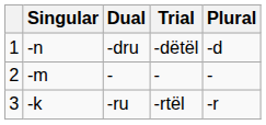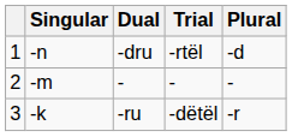 <table class="wikitable">
 <tr>
 <th></th>
 <th>Singular</th>
 <th>Dual</th>
 <th>Trial</th>
 <th>Plural</th>
 </tr>
 <tr>
 <td>1</td>
 <td>-n</td>
 <td>-dru</td>
-<td>-dëtël</td>
+<td>-rtël</td>
 <td>-d</td>
 </tr>
 <tr>
 <td>2</td>
 <td>-m</td>
 <td>-</td>
 <td>-</td>
 <td>-</td>
 </tr>
 <tr>
 <td>3</td>
 <td>-k</td>
 <td>-ru</td>
-<td>-rtël</td>
+<td>-dëtël</td>
 <td>-r</td>
 </tr>
 </table>
